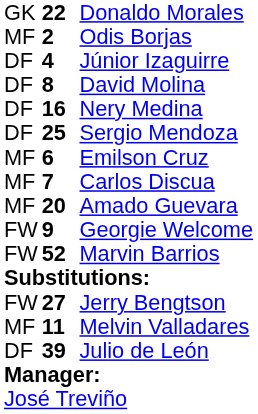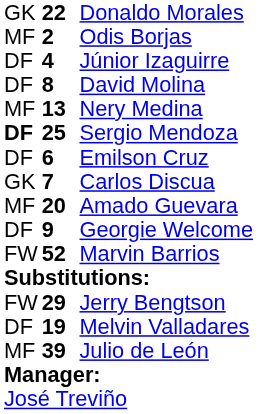 <table style = "font-size: 90%" cellspacing = "0" cellpadding = "0">
 <tr>
 <td colspan = 4></td>
 </tr>
 <tr>
 <th style="width:25px;"></th>
 <th style="width:25px;"></th>
 </tr>
 <tr>
 <td>GK</td>
 <td><strong>22</strong></td>
 <td> <a href='#'>Donaldo Morales</a></td>
 </tr>
 <tr>
 <td>MF</td>
 <td><strong>2</strong></td>
 <td> <a href='#'>Odis Borjas</a></td>
 </tr>
 <tr>
 <td>DF</td>
 <td><strong>4</strong></td>
 <td> <a href='#'>Júnior Izaguirre</a></td>
 </tr>
 <tr>
 <td>DF</td>
 <td><strong>8</strong></td>
 <td> <a href='#'>David Molina</a></td>
 </tr>
 <tr>
-<td>DF</td>
-<td><strong>16</strong></td>
+<td>MF</td>
+<td><strong>13</strong></td>
 <td> <a href='#'>Nery Medina</a></td>
 </tr>
 <tr>
-<td>DF</td>
+<td><strong>DF</strong></td>
 <td><strong>25</strong></td>
 <td> <a href='#'>Sergio Mendoza</a></td>
 </tr>
 <tr>
-<td>MF</td>
+<td>DF</td>
 <td><strong>6</strong></td>
 <td> <a href='#'>Emilson Cruz</a></td>
 </tr>
 <tr>
-<td>MF</td>
+<td>GK</td>
 <td><strong>7</strong></td>
 <td> <a href='#'>Carlos Discua</a></td>
 <td></td>
 <td></td>
 </tr>
 <tr>
 <td>MF</td>
 <td><strong>20</strong></td>
 <td> <a href='#'>Amado Guevara</a></td>
 <td></td>
 <td></td>
 <td></td>
 <td></td>
 </tr>
 <tr>
-<td>FW</td>
+<td>DF</td>
 <td><strong>9</strong></td>
 <td> <a href='#'>Georgie Welcome</a></td>
 <td></td>
 <td></td>
 </tr>
 <tr>
 <td>FW</td>
 <td><strong>52</strong></td>
 <td> <a href='#'>Marvin Barrios</a></td>
 </tr>
 <tr>
 <td colspan = 3><strong>Substitutions:</strong></td>
 </tr>
 <tr>
 <td>FW</td>
-<td><strong>27</strong></td>
+<td><strong>29</strong></td>
 <td> <a href='#'>Jerry Bengtson</a></td>
 <td></td>
 <td></td>
 </tr>
 <tr>
-<td>MF</td>
-<td><strong>11</strong></td>
+<td>DF</td>
+<td><strong>19</strong></td>
 <td> <a href='#'>Melvin Valladares</a></td>
 <td></td>
 <td></td>
 </tr>
 <tr>
-<td>DF</td>
+<td>MF</td>
 <td><strong>39</strong></td>
 <td> <a href='#'>Julio de León</a></td>
 <td></td>
 <td></td>
 <td></td>
 <td></td>
 </tr>
 <tr>
 <td colspan = 3><strong>Manager:</strong></td>
 </tr>
 <tr>
 <td colspan = 3> <a href='#'>José Treviño</a></td>
 </tr>
 </table>
